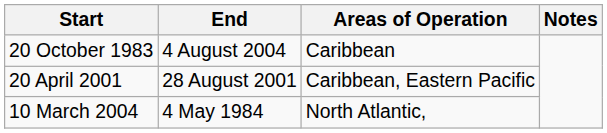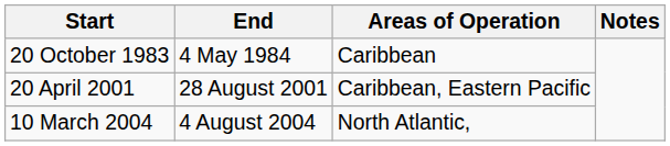 <table class="wikitable">
 <tr>
 <th>Start</th>
 <th>End</th>
 <th>Areas of Operation</th>
 <th>Notes</th>
 </tr>
 <tr>
 <td>20 October 1983</td>
-<td>4 August 2004</td>
+<td>4 May 1984</td>
 <td>Caribbean</td>
 </tr>
 <tr>
 <td>20 April 2001</td>
 <td>28 August 2001</td>
 <td>Caribbean, Eastern Pacific</td>
 </tr>
 <tr>
 <td>10 March 2004</td>
-<td>4 May 1984</td>
+<td>4 August 2004</td>
 <td>North Atlantic,</td>
 </tr>
 </table>
